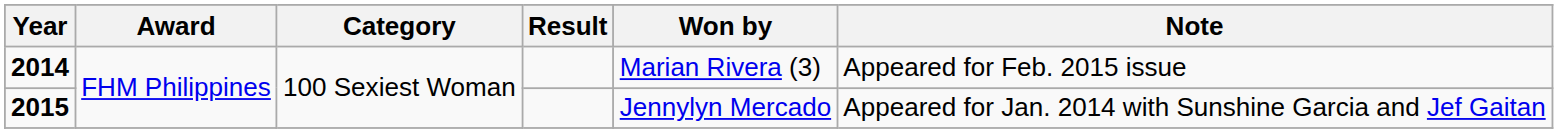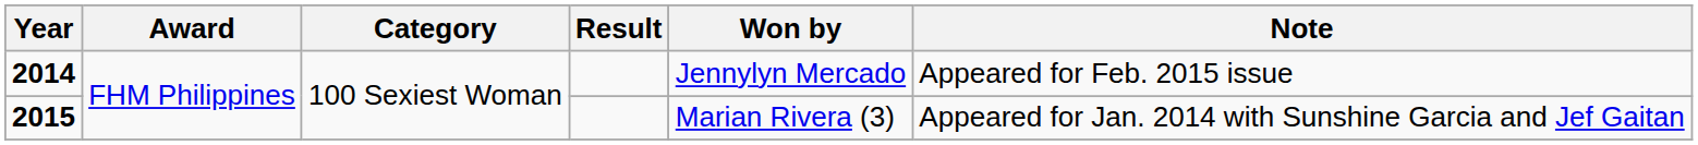 <table class="wikitable" style="font-size: 90%;">
 <tr>
 <th>Year</th>
 <th>Award</th>
 <th>Category</th>
 <th>Result</th>
 <th>Won by</th>
 <th>Note</th>
 </tr>
 <tr>
 <td><strong>2014</strong></td>
 <td rowspan=2><a href='#'>FHM Philippines</a></td>
 <td rowspan=2>100 Sexiest Woman</td>
 <td></td>
-<td><a href='#'>Marian Rivera</a> (3)</td>
+<td><a href='#'>Jennylyn Mercado</a></td>
 <td>Appeared for Feb. 2015 issue</td>
 </tr>
 <tr>
 <td><strong>2015</strong></td>
 <td></td>
-<td><a href='#'>Jennylyn Mercado</a></td>
+<td><a href='#'>Marian Rivera</a> (3)</td>
 <td>Appeared for Jan. 2014 with Sunshine Garcia and <a href='#'>Jef Gaitan</a></td>
 </tr>
 </table>
